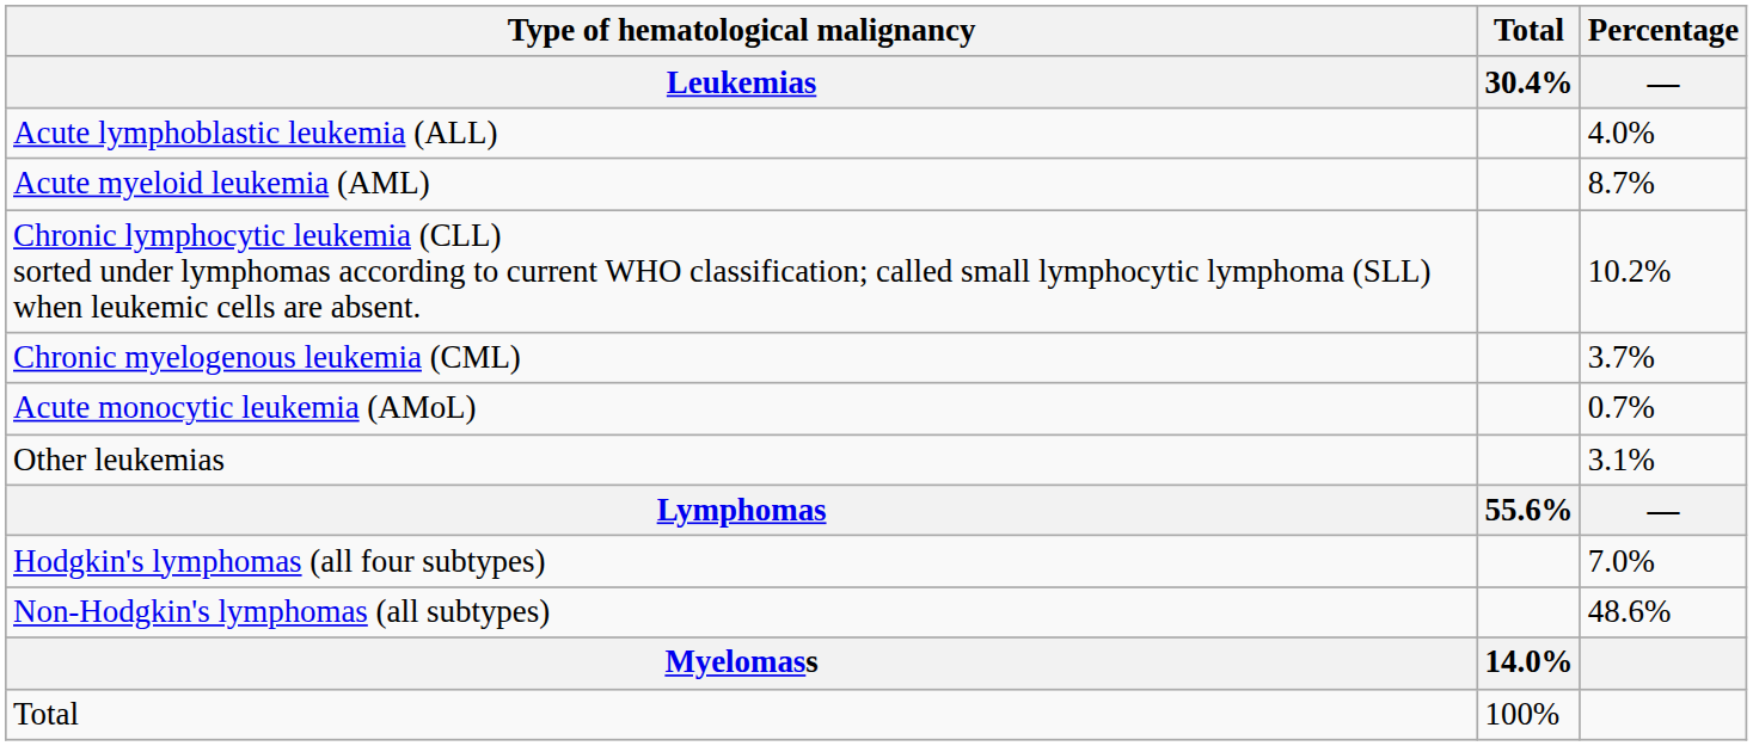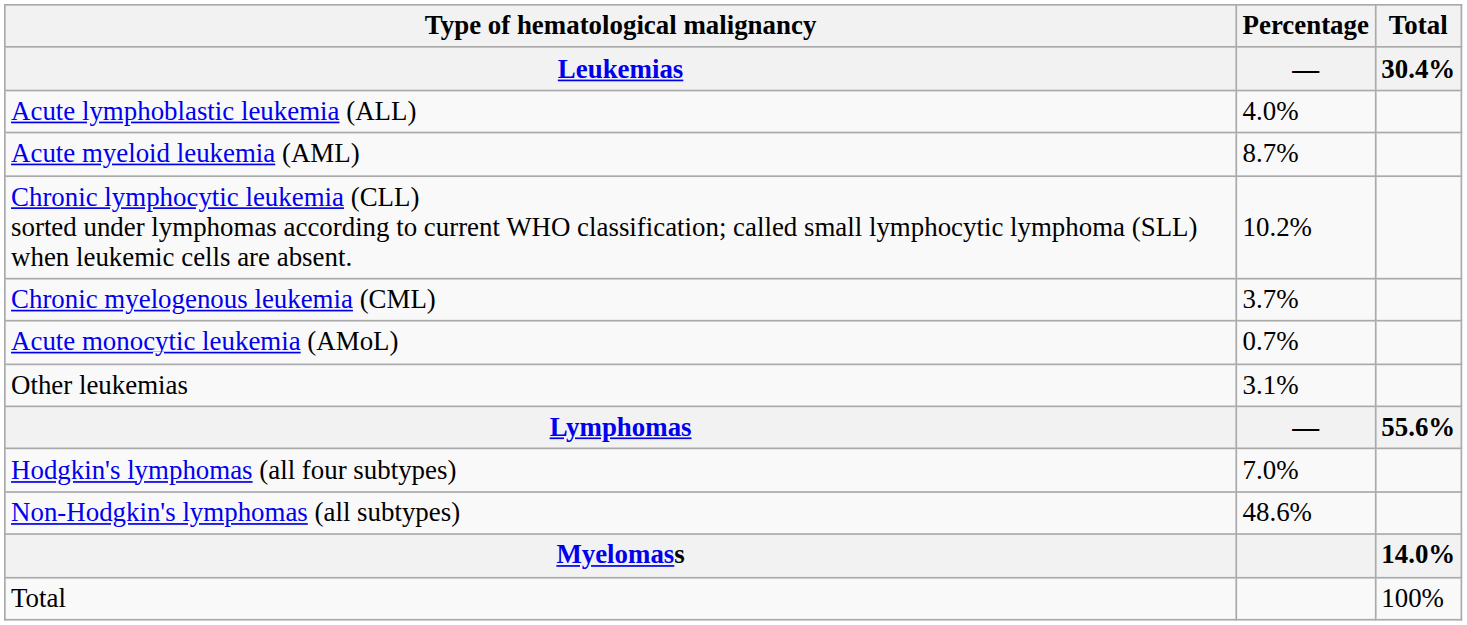 <table class="wikitable">
 <tr>
 <th>Type of hematological malignancy</th>
+<th>Percentage</th>
 <th>Total</th>
-<th>Percentage</th>
 </tr>
 <tr>
 <th><a href='#'>Leukemias</a></th>
+<th>—</th>
 <th>30.4%</th>
-<th>—</th>
 </tr>
 <tr>
 <td><a href='#'>Acute lymphoblastic leukemia</a> (ALL)</td>
+<td>4.0%</td>
 <td></td>
-<td>4.0%</td>
 </tr>
 <tr>
 <td><a href='#'>Acute myeloid leukemia</a> (AML)</td>
+<td>8.7%</td>
 <td></td>
-<td>8.7%</td>
 </tr>
 <tr>
 <td><a href='#'>Chronic lymphocytic leukemia</a> (CLL) <br>sorted under lymphomas according to current WHO classification; called small lymphocytic lymphoma (SLL) when leukemic cells are absent.</td>
+<td>10.2%</td>
 <td></td>
-<td>10.2%</td>
 </tr>
 <tr>
 <td><a href='#'>Chronic myelogenous leukemia</a> (CML)</td>
+<td>3.7%</td>
 <td></td>
-<td>3.7%</td>
 </tr>
 <tr>
 <td><a href='#'>Acute monocytic leukemia</a> (AMoL)</td>
+<td>0.7%</td>
 <td></td>
-<td>0.7%</td>
 </tr>
 <tr>
 <td>Other leukemias</td>
+<td>3.1%</td>
 <td></td>
-<td>3.1%</td>
 </tr>
 <tr>
 <th><a href='#'>Lymphomas</a></th>
+<th>—</th>
 <th>55.6%</th>
-<th>—</th>
 </tr>
 <tr>
 <td><a href='#'>Hodgkin's lymphomas</a> (all four subtypes)</td>
+<td>7.0%</td>
 <td></td>
-<td>7.0%</td>
 </tr>
 <tr>
 <td><a href='#'>Non-Hodgkin's lymphomas</a> (all subtypes)</td>
+<td>48.6%</td>
 <td></td>
-<td>48.6%</td>
 </tr>
 <tr>
 <th><a href='#'>Myelomas</a>s</th>
+<th></th>
 <th>14.0%</th>
-<th></th>
 </tr>
 <tr>
 <td>Total</td>
+<td></td>
 <td>100%</td>
-<td></td>
 </tr>
 </table>
